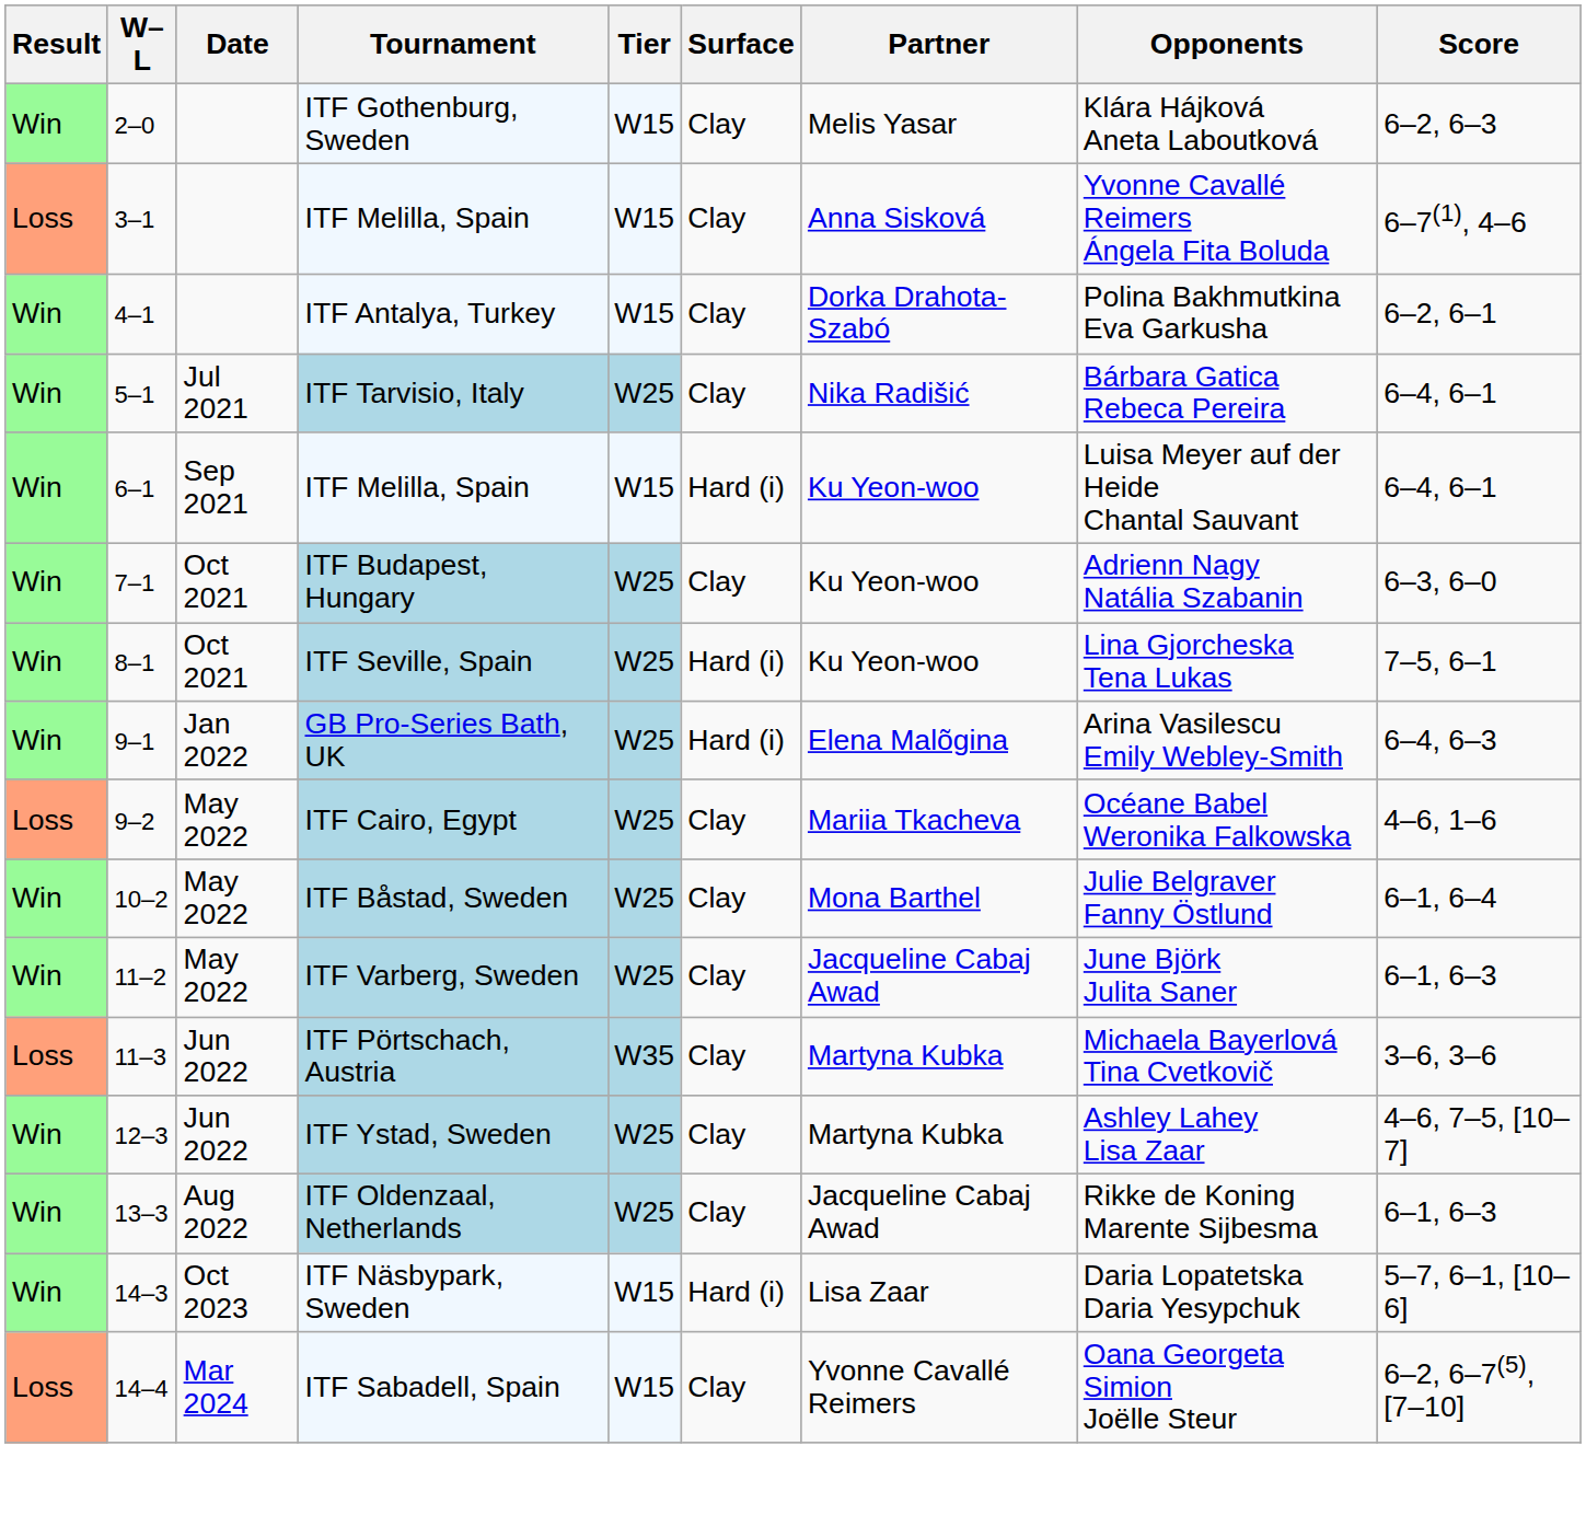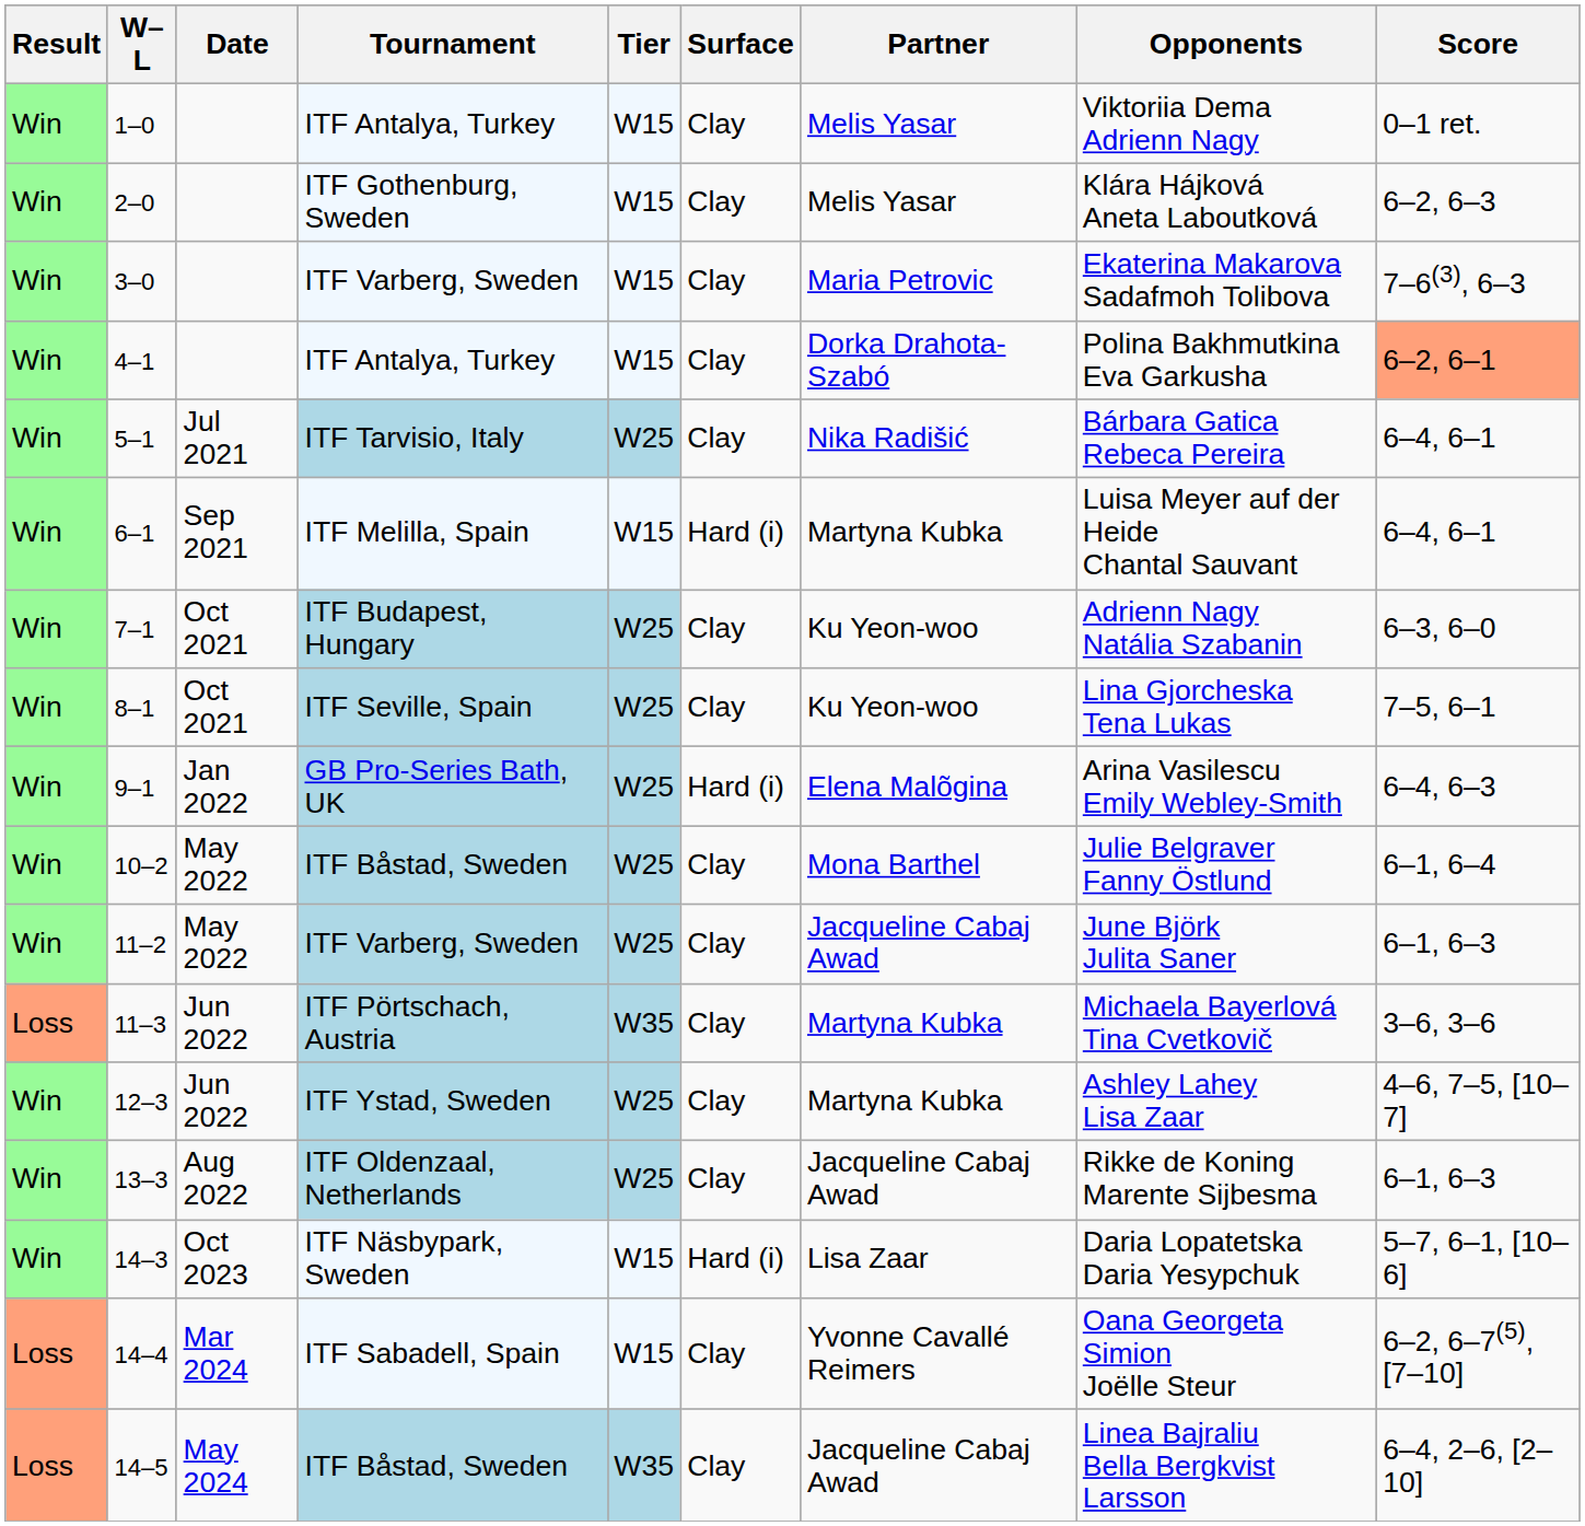 <table class="sortable wikitable">
 <tr>
 <th>Result</th>
 <th class="unsortable">W–L</th>
 <th>Date</th>
 <th>Tournament</th>
 <th>Tier</th>
 <th>Surface</th>
 <th>Partner</th>
 <th>Opponents</th>
 <th class="unsortable">Score</th>
 </tr>
 <tr>
 <td style="background:#98fb98;">Win</td>
+<td><small>1–0</small></td>
+<td></td>
+<td style="background:#f0f8ff;">ITF Antalya, Turkey</td>
+<td style="background:#f0f8ff;">W15</td>
+<td>Clay</td>
+<td> <a href='#'>Melis Yasar</a></td>
+<td> Viktoriia Dema <br>  <a href='#'>Adrienn Nagy</a></td>
+<td>0–1 ret.</td>
+</tr>
+<tr>
+<td style="background:#98fb98;">Win</td>
 <td><small>2–0</small></td>
 <td></td>
 <td style="background:#f0f8ff;">ITF Gothenburg, Sweden</td>
 <td style="background:#f0f8ff;">W15</td>
 <td>Clay</td>
 <td> Melis Yasar</td>
 <td> Klára Hájková <br>  Aneta Laboutková</td>
 <td>6–2, 6–3</td>
 </tr>
 <tr>
-<td style="background:#ffa07a">Loss</td>
-<td><small>3–1</small></td>
+<td style="background:#98fb98;">Win</td>
+<td><small>3–0</small></td>
 <td></td>
-<td style="background:#f0f8ff;">ITF Melilla, Spain</td>
+<td style="background:#f0f8ff;">ITF Varberg, Sweden</td>
 <td style="background:#f0f8ff;">W15</td>
 <td>Clay</td>
-<td> <a href='#'>Anna Sisková</a></td>
-<td> <a href='#'>Yvonne Cavallé Reimers</a> <br>  <a href='#'>Ángela Fita Boluda</a></td>
-<td>6–7<sup>(1)</sup>, 4–6</td>
+<td> <a href='#'>Maria Petrovic</a></td>
+<td> <a href='#'>Ekaterina Makarova</a> <br>  Sadafmoh Tolibova</td>
+<td>7–6<sup>(3)</sup>, 6–3</td>
 </tr>
 <tr>
 <td style="background:#98fb98;">Win</td>
 <td><small>4–1</small></td>
 <td></td>
 <td style="background:#f0f8ff;">ITF Antalya, Turkey</td>
 <td style="background:#f0f8ff;">W15</td>
 <td>Clay</td>
 <td> <a href='#'>Dorka Drahota-Szabó</a></td>
 <td> Polina Bakhmutkina <br>  Eva Garkusha</td>
-<td>6–2, 6–1</td>
+<td style="background: lightsalmon;">6–2, 6–1</td>
 </tr>
 <tr>
 <td style="background:#98fb98;">Win</td>
 <td><small>5–1</small></td>
 <td>Jul 2021</td>
 <td bgcolor=lightblue>ITF Tarvisio, Italy</td>
 <td bgcolor=lightblue>W25</td>
 <td>Clay</td>
 <td> <a href='#'>Nika Radišić</a></td>
 <td> <a href='#'>Bárbara Gatica</a> <br>  <a href='#'>Rebeca Pereira</a></td>
 <td>6–4, 6–1</td>
 </tr>
 <tr>
 <td style="background:#98fb98;">Win</td>
 <td><small>6–1</small></td>
 <td>Sep 2021</td>
 <td bgcolor=#f0f8ff>ITF Melilla, Spain</td>
 <td bgcolor=#f0f8ff>W15</td>
 <td>Hard (i)</td>
-<td> <a href='#'>Ku Yeon-woo</a></td>
+<td> Martyna Kubka</td>
 <td> Luisa Meyer auf der Heide <br>  Chantal Sauvant</td>
 <td>6–4, 6–1</td>
 </tr>
 <tr>
 <td style="background:#98fb98;">Win</td>
 <td><small>7–1</small></td>
 <td>Oct 2021</td>
 <td bgcolor=lightblue>ITF Budapest, Hungary</td>
 <td bgcolor=lightblue>W25</td>
 <td>Clay</td>
 <td> Ku Yeon-woo</td>
 <td> <a href='#'>Adrienn Nagy</a> <br>  <a href='#'>Natália Szabanin</a></td>
 <td>6–3, 6–0</td>
 </tr>
 <tr>
 <td style="background:#98fb98;">Win</td>
 <td><small>8–1</small></td>
 <td>Oct 2021</td>
 <td bgcolor=lightblue>ITF Seville, Spain</td>
 <td bgcolor=lightblue>W25</td>
-<td>Hard (i)</td>
+<td>Clay</td>
 <td> Ku Yeon-woo</td>
 <td> <a href='#'>Lina Gjorcheska</a> <br>  <a href='#'>Tena Lukas</a></td>
 <td>7–5, 6–1</td>
 </tr>
 <tr>
 <td style="background:#98fb98;">Win</td>
 <td><small>9–1</small></td>
 <td>Jan 2022</td>
 <td bgcolor=lightblue><a href='#'>GB Pro-Series Bath</a>, UK</td>
 <td bgcolor=lightblue>W25</td>
 <td>Hard (i)</td>
 <td> <a href='#'>Elena Malõgina</a></td>
 <td> Arina Vasilescu <br>  <a href='#'>Emily Webley-Smith</a></td>
 <td>6–4, 6–3</td>
-</tr>
-<tr>
-<td style="background:#ffa07a">Loss</td>
-<td><small>9–2</small></td>
-<td>May 2022</td>
-<td bgcolor=lightblue>ITF Cairo, Egypt</td>
-<td bgcolor=lightblue>W25</td>
-<td>Clay</td>
-<td> <a href='#'>Mariia Tkacheva</a></td>
-<td> <a href='#'>Océane Babel</a> <br>  <a href='#'>Weronika Falkowska</a></td>
-<td>4–6, 1–6</td>
 </tr>
 <tr>
 <td style="background:#98fb98;">Win</td>
 <td><small>10–2</small></td>
 <td>May 2022</td>
 <td bgcolor=lightblue>ITF Båstad, Sweden</td>
 <td bgcolor=lightblue>W25</td>
 <td>Clay</td>
 <td> <a href='#'>Mona Barthel</a></td>
 <td> <a href='#'>Julie Belgraver</a> <br>  <a href='#'>Fanny Östlund</a></td>
 <td>6–1, 6–4</td>
 </tr>
 <tr>
 <td style="background:#98fb98;">Win</td>
 <td><small>11–2</small></td>
 <td>May 2022</td>
 <td bgcolor=lightblue>ITF Varberg, Sweden</td>
 <td bgcolor=lightblue>W25</td>
 <td>Clay</td>
 <td> <a href='#'>Jacqueline Cabaj Awad</a></td>
 <td> <a href='#'>June Björk</a> <br>  <a href='#'>Julita Saner</a></td>
 <td>6–1, 6–3</td>
 </tr>
 <tr>
 <td style="background:#ffa07a">Loss</td>
 <td><small>11–3</small></td>
 <td>Jun 2022</td>
 <td style="background:lightblue;">ITF Pörtschach, Austria</td>
 <td style="background:lightblue;">W35</td>
 <td>Clay</td>
 <td> <a href='#'>Martyna Kubka</a></td>
 <td> <a href='#'>Michaela Bayerlová</a> <br>  <a href='#'>Tina Cvetkovič</a></td>
 <td>3–6, 3–6</td>
 </tr>
 <tr>
 <td style="background:#98fb98;">Win</td>
 <td><small>12–3</small></td>
 <td>Jun 2022</td>
 <td style="background:lightblue;">ITF Ystad, Sweden</td>
 <td style="background:lightblue;">W25</td>
 <td>Clay</td>
 <td> Martyna Kubka</td>
 <td> <a href='#'>Ashley Lahey</a> <br>  <a href='#'>Lisa Zaar</a></td>
 <td>4–6, 7–5, [10–7]</td>
 </tr>
 <tr>
 <td style="background:#98fb98;">Win</td>
 <td><small>13–3</small></td>
 <td>Aug 2022</td>
 <td style="background:lightblue;">ITF Oldenzaal, Netherlands</td>
 <td style="background:lightblue;">W25</td>
 <td>Clay</td>
 <td> Jacqueline Cabaj Awad</td>
 <td> Rikke de Koning <br>  Marente Sijbesma</td>
 <td>6–1, 6–3</td>
 </tr>
 <tr>
 <td style="background:#98fb98;">Win</td>
 <td><small>14–3</small></td>
 <td>Oct 2023</td>
 <td style="background:#f0f8ff;">ITF Näsbypark, Sweden</td>
 <td style="background:#f0f8ff;">W15</td>
 <td>Hard (i)</td>
 <td> Lisa Zaar</td>
 <td> Daria Lopatetska <br>  Daria Yesypchuk</td>
 <td>5–7, 6–1, [10–6]</td>
 </tr>
 <tr>
 <td style="background:#ffa07a">Loss</td>
 <td><small>14–4</small></td>
 <td><a href='#'>Mar 2024</a></td>
 <td style="background:#f0f8ff;">ITF Sabadell, Spain</td>
 <td style="background:#f0f8ff;">W15</td>
 <td>Clay</td>
 <td> Yvonne Cavallé Reimers</td>
 <td> <a href='#'>Oana Georgeta Simion</a> <br>  Joëlle Steur</td>
 <td>6–2, 6–7<sup>(5)</sup>, [7–10]</td>
 </tr>
+<tr>
+<td style="background:#ffa07a">Loss</td>
+<td><small>14–5</small></td>
+<td><a href='#'>May 2024</a></td>
+<td style="background:lightblue;">ITF Båstad, Sweden</td>
+<td style="background:lightblue;">W35</td>
+<td>Clay</td>
+<td> Jacqueline Cabaj Awad</td>
+<td> <a href='#'>Linea Bajraliu</a> <br>  <a href='#'>Bella Bergkvist Larsson</a></td>
+<td>6–4, 2–6, [2–10]</td>
+</tr>
 </table>
